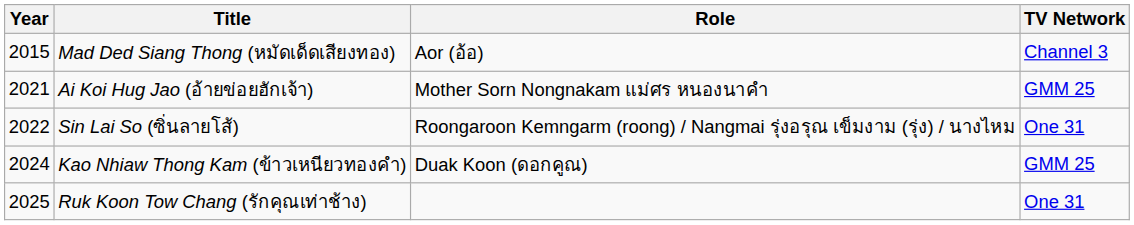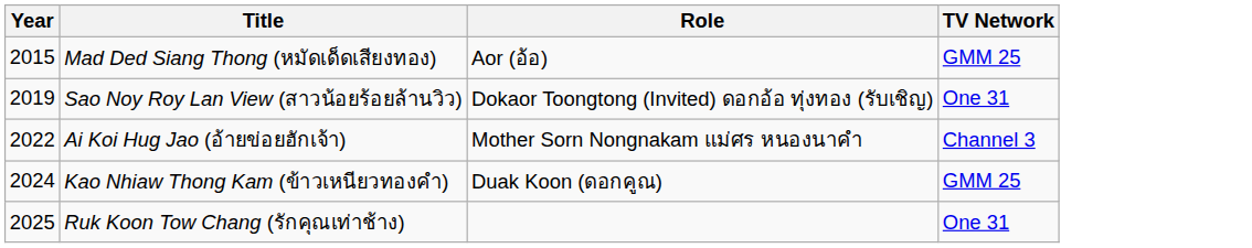 <table class="wikitable">
 <tr>
 <th>Year</th>
 <th>Title</th>
 <th>Role</th>
 <th>TV Network</th>
 </tr>
 <tr>
 <td>2015</td>
 <td><em>Mad Ded Siang Thong</em> (หมัดเด็ดเสียงทอง)</td>
 <td>Aor (อ้อ)</td>
-<td><a href='#'>Channel 3</a></td>
-</tr>
-<tr>
-<td>2021</td>
-<td><em>Ai Koi Hug Jao</em> (อ้ายข่อยฮักเจ้า)</td>
-<td>Mother Sorn Nongnakam แม่ศร หนองนาคำ</td>
 <td><a href='#'>GMM 25</a></td>
 </tr>
 <tr>
+<td>2019</td>
+<td><em>Sao Noy Roy Lan View</em> (สาวน้อยร้อยล้านวิว)</td>
+<td>Dokaor Toongtong (Invited) ดอกอ้อ ทุ่งทอง (รับเชิญ)</td>
+<td><a href='#'>One 31</a></td>
+</tr>
+<tr>
 <td>2022</td>
-<td><em>Sin Lai So</em> (ซิ่นลายโส้)</td>
-<td>Roongaroon Kemngarm (roong) / Nangmai รุ่งอรุณ เข็มงาม (รุ่ง) / นางไหม</td>
-<td><a href='#'>One 31</a></td>
+<td><em>Ai Koi Hug Jao</em> (อ้ายข่อยฮักเจ้า)</td>
+<td>Mother Sorn Nongnakam แม่ศร หนองนาคำ</td>
+<td><a href='#'>Channel 3</a></td>
 </tr>
 <tr>
 <td>2024</td>
 <td><em>Kao Nhiaw Thong Kam</em> (ข้าวเหนียวทองคำ)</td>
 <td>Duak Koon (ดอกคูณ)</td>
 <td><a href='#'>GMM 25</a></td>
 </tr>
 <tr>
 <td>2025</td>
 <td><em>Ruk Koon Tow Chang</em> (รักคุณเท่าช้าง)</td>
 <td></td>
 <td><a href='#'>One 31</a></td>
 </tr>
 </table>
